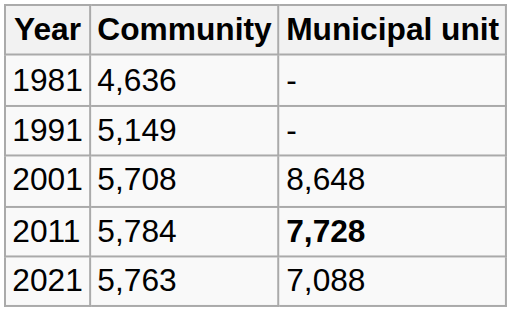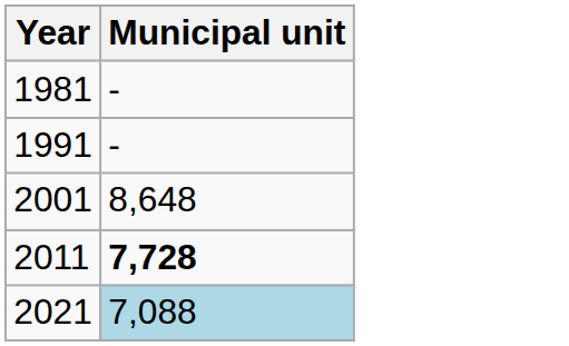 <table class=wikitable>
 <tr>
 <th>Year</th>
-<th>Community</th>
 <th>Municipal unit</th>
 </tr>
 <tr>
 <td>1981</td>
-<td>4,636</td>
 <td>-</td>
 </tr>
 <tr>
 <td>1991</td>
-<td>5,149</td>
 <td>-</td>
 </tr>
 <tr>
 <td>2001</td>
-<td>5,708</td>
 <td>8,648</td>
 </tr>
 <tr>
 <td>2011</td>
-<td>5,784</td>
 <td><strong>7,728</strong></td>
 </tr>
 <tr>
 <td>2021</td>
-<td>5,763</td>
-<td>7,088</td>
+<td style="background: lightblue;">7,088</td>
 </tr>
 </table>
